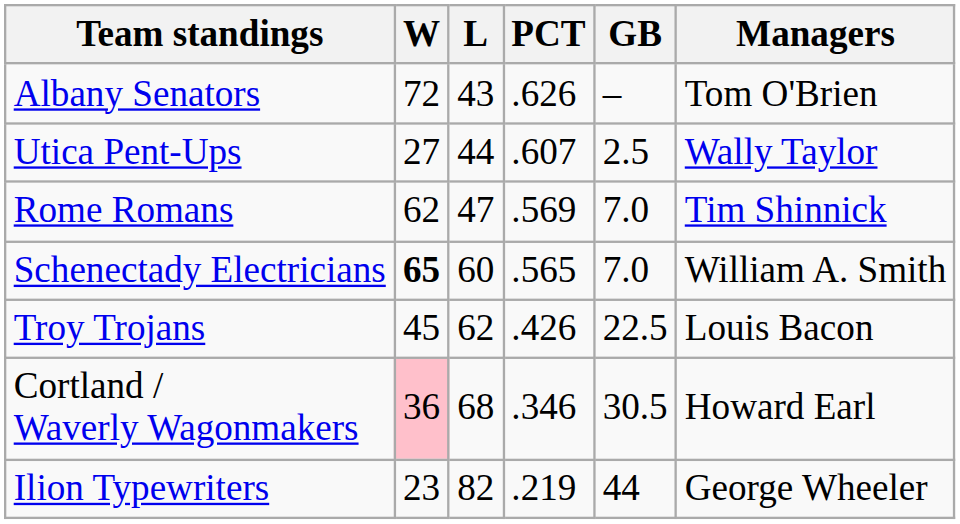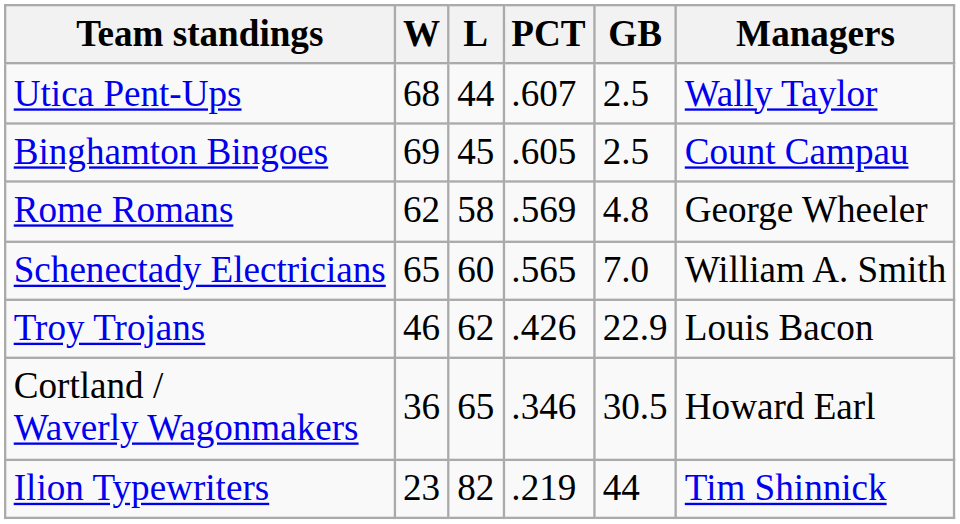 <table class="wikitable">
 <tr>
 <th>Team standings</th>
 <th>W</th>
 <th>L</th>
 <th>PCT</th>
 <th>GB</th>
 <th>Managers</th>
 </tr>
 <tr>
-<td><a href='#'>Albany Senators</a></td>
-<td>72</td>
-<td>43</td>
-<td>.626</td>
-<td>–</td>
-<td>Tom O'Brien</td>
-</tr>
-<tr>
 <td><a href='#'>Utica Pent-Ups</a></td>
-<td>27</td>
+<td>68</td>
 <td>44</td>
 <td>.607</td>
 <td>2.5</td>
 <td><a href='#'>Wally Taylor</a></td>
 </tr>
 <tr>
+<td><a href='#'>Binghamton Bingoes</a></td>
+<td>69</td>
+<td>45</td>
+<td>.605</td>
+<td>2.5</td>
+<td><a href='#'>Count Campau</a></td>
+</tr>
+<tr>
 <td><a href='#'>Rome Romans</a></td>
 <td>62</td>
-<td>47</td>
+<td>58</td>
 <td>.569</td>
-<td>7.0</td>
-<td><a href='#'>Tim Shinnick</a></td>
+<td>4.8</td>
+<td>George Wheeler</td>
 </tr>
 <tr>
 <td><a href='#'>Schenectady Electricians</a></td>
-<td><strong>65</strong></td>
+<td>65</td>
 <td>60</td>
 <td>.565</td>
 <td>7.0</td>
 <td>William A. Smith</td>
 </tr>
 <tr>
 <td><a href='#'>Troy Trojans</a></td>
-<td>45</td>
+<td>46</td>
 <td>62</td>
 <td>.426</td>
-<td>22.5</td>
+<td>22.9</td>
 <td>Louis Bacon</td>
 </tr>
 <tr>
 <td>Cortland /<br> <a href='#'>Waverly Wagonmakers</a></td>
-<td style="background: pink;">36</td>
-<td>68</td>
+<td>36</td>
+<td>65</td>
 <td>.346</td>
 <td>30.5</td>
 <td>Howard Earl</td>
 </tr>
 <tr>
 <td><a href='#'>Ilion Typewriters</a></td>
 <td>23</td>
 <td>82</td>
 <td>.219</td>
 <td>44</td>
-<td>George Wheeler</td>
+<td><a href='#'>Tim Shinnick</a></td>
 </tr>
 </table>
